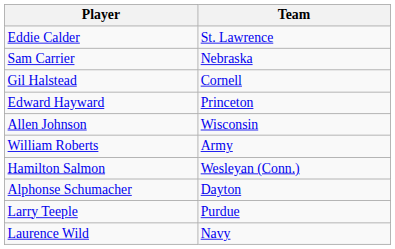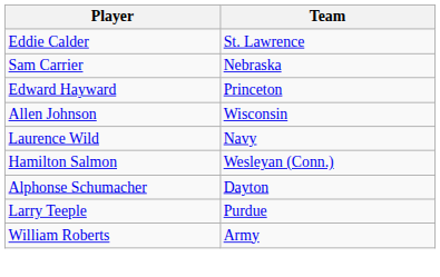 <table class="wikitable sortable" style="width:450px" "border:'1' 'solid' 'gray'">
 <tr>
 <th bgcolor="#CCCCCC" style="width:50%">Player</th>
 <th bgcolor="#CCCCCC" style="width:50%">Team</th>
 </tr>
 <tr>
 <td><a href='#'>Eddie Calder</a></td>
 <td><a href='#'>St. Lawrence</a></td>
 </tr>
 <tr>
 <td><a href='#'>Sam Carrier</a></td>
 <td><a href='#'>Nebraska</a></td>
 </tr>
 <tr>
-<td><a href='#'>Gil Halstead</a></td>
-<td><a href='#'>Cornell</a></td>
-</tr>
-<tr>
 <td><a href='#'>Edward Hayward</a></td>
 <td><a href='#'>Princeton</a></td>
 </tr>
 <tr>
 <td><a href='#'>Allen Johnson</a></td>
 <td><a href='#'>Wisconsin</a></td>
 </tr>
 <tr>
-<td><a href='#'>William Roberts</a></td>
-<td><a href='#'>Army</a></td>
+<td><a href='#'>Laurence Wild</a></td>
+<td><a href='#'>Navy</a></td>
 </tr>
 <tr>
 <td><a href='#'>Hamilton Salmon</a></td>
 <td><a href='#'>Wesleyan (Conn.)</a></td>
 </tr>
 <tr>
 <td><a href='#'>Alphonse Schumacher</a></td>
 <td><a href='#'>Dayton</a></td>
 </tr>
 <tr>
 <td><a href='#'>Larry Teeple</a></td>
 <td><a href='#'>Purdue</a></td>
 </tr>
 <tr>
-<td><a href='#'>Laurence Wild</a></td>
-<td><a href='#'>Navy</a></td>
+<td><a href='#'>William Roberts</a></td>
+<td><a href='#'>Army</a></td>
 </tr>
 </table>
